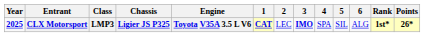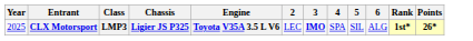 <table class="wikitable" style="text-align:center; font-size:85%">
 <tr>
 <th>Year</th>
 <th>Entrant</th>
 <th>Class</th>
 <th>Chassis</th>
 <th>Engine</th>
-<th>1</th>
 <th>2</th>
 <th>3</th>
 <th>4</th>
 <th>5</th>
 <th>6</th>
 <th>Rank</th>
 <th>Points</th>
 </tr>
 <tr>
-<td><strong><a href='#'>2025</a></strong></td>
+<td><a href='#'>2025</a></td>
 <th><a href='#'>CLX Motorsport</a></th>
 <th>LMP3</th>
 <th><a href='#'>Ligier JS P325</a></th>
 <th><a href='#'>Toyota</a> <a href='#'>V35A</a> 3.5 L V6</th>
-<td style="background:#FFFFBF;"><strong><a href='#'>CAT</a></strong><br></td>
 <td style="background:#;"><a href='#'>LEC</a><br></td>
 <td style="background:#;"><strong><a href='#'>IMO</a><br></strong></td>
 <td style="background:#;"><a href='#'>SPA</a><br></td>
 <td style="background:#;"><a href='#'>SIL</a><br></td>
 <td style="background:#;"><a href='#'>ALG</a><br></td>
 <th style="background:#FFFFBF;">1st*</th>
 <th style="background:#FFFFBF;">26*</th>
 </tr>
 </table>
